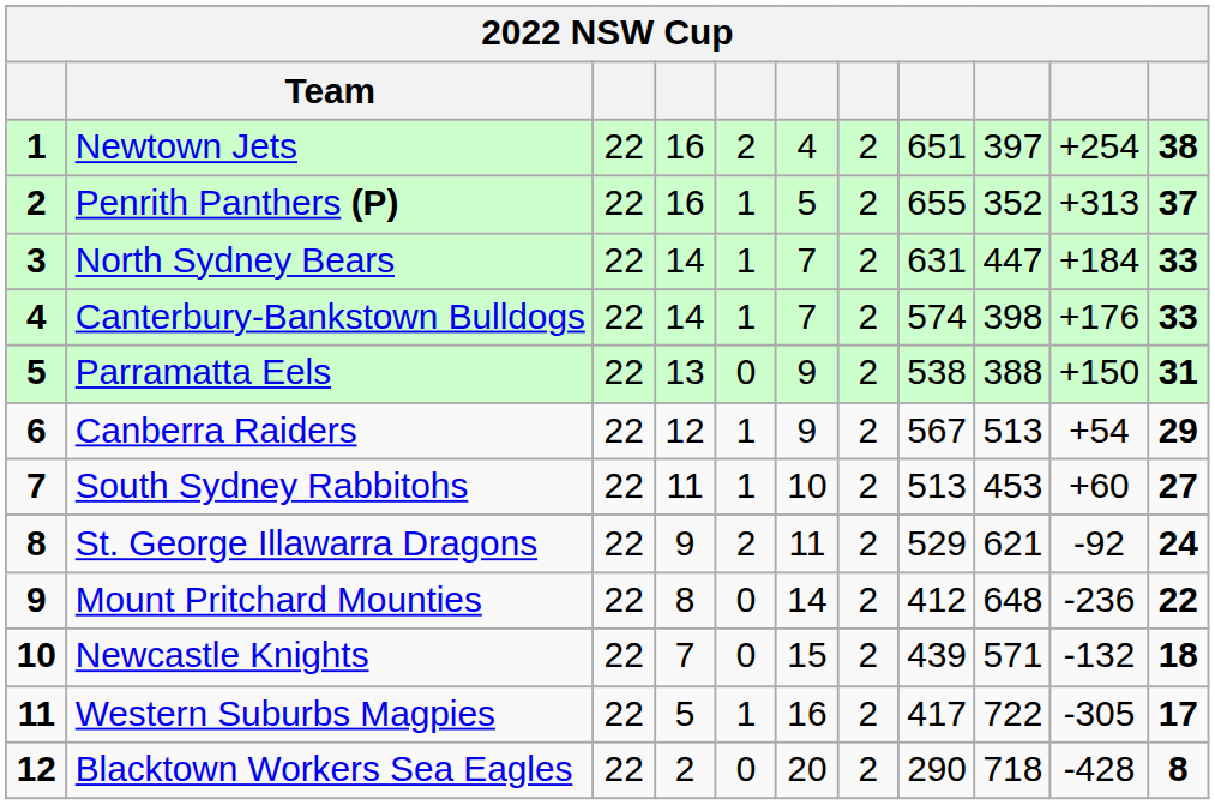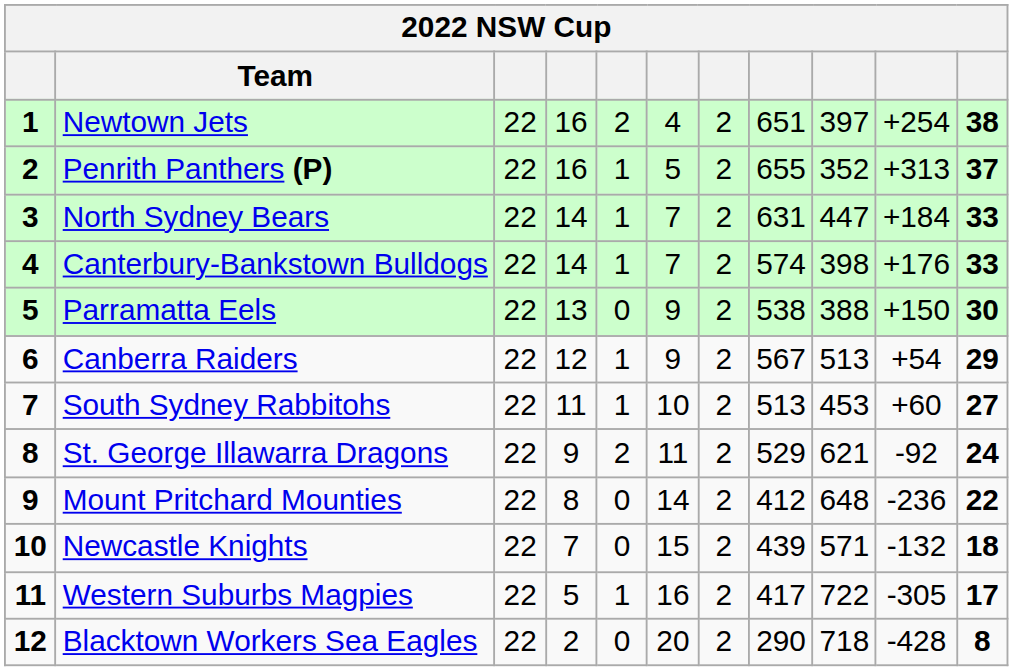 <table class="wikitable" style="text-align:center">
 <tr>
 <th colspan="11">2022 NSW Cup</th>
 </tr>
 <tr>
 <th width="20"></th>
 <th>Team</th>
 <th width="20"></th>
 <th width="20"></th>
 <th width="20"></th>
 <th width="20"></th>
 <th width="20"></th>
 <th width="25"></th>
 <th width="25"></th>
 <th width="30"></th>
 <th width="20"></th>
 </tr>
 <tr style="background: #ccffcc;">
 <td><strong>1</strong></td>
 <td style="text-align:left;"> <a href='#'>Newtown Jets</a></td>
 <td>22</td>
 <td>16</td>
 <td>2</td>
 <td>4</td>
 <td>2</td>
 <td>651</td>
 <td>397</td>
 <td>+254</td>
 <td><strong>38</strong></td>
 </tr>
 <tr style="background: #ccffcc;">
 <td><strong>2</strong></td>
 <td style="text-align:left;"> <a href='#'>Penrith Panthers</a> <strong>(P)</strong></td>
 <td>22</td>
 <td>16</td>
 <td>1</td>
 <td>5</td>
 <td>2</td>
 <td>655</td>
 <td>352</td>
 <td>+313</td>
 <td><strong>37</strong></td>
 </tr>
 <tr style="background: #ccffcc;">
 <td><strong>3</strong></td>
 <td style="text-align:left;"> <a href='#'>North Sydney Bears</a></td>
 <td>22</td>
 <td>14</td>
 <td>1</td>
 <td>7</td>
 <td>2</td>
 <td>631</td>
 <td>447</td>
 <td>+184</td>
 <td><strong>33</strong></td>
 </tr>
 <tr style="background: #ccffcc;">
 <td><strong>4</strong></td>
 <td style="text-align:left;"> <a href='#'>Canterbury-Bankstown Bulldogs</a></td>
 <td>22</td>
 <td>14</td>
 <td>1</td>
 <td>7</td>
 <td>2</td>
 <td>574</td>
 <td>398</td>
 <td>+176</td>
 <td><strong>33</strong></td>
 </tr>
 <tr style="background: #ccffcc;">
 <td><strong>5</strong></td>
 <td style="text-align:left;"> <a href='#'>Parramatta Eels</a></td>
 <td>22</td>
 <td>13</td>
 <td>0</td>
 <td>9</td>
 <td>2</td>
 <td>538</td>
 <td>388</td>
 <td>+150</td>
-<td><strong>31</strong></td>
+<td><strong>30</strong></td>
 </tr>
 <tr>
 <td><strong>6</strong></td>
 <td style="text-align:left;"> <a href='#'>Canberra Raiders</a></td>
 <td>22</td>
 <td>12</td>
 <td>1</td>
 <td>9</td>
 <td>2</td>
 <td>567</td>
 <td>513</td>
 <td>+54</td>
 <td><strong>29</strong></td>
 </tr>
 <tr>
 <td><strong>7</strong></td>
 <td style="text-align:left;"> <a href='#'>South Sydney Rabbitohs</a></td>
 <td>22</td>
 <td>11</td>
 <td>1</td>
 <td>10</td>
 <td>2</td>
 <td>513</td>
 <td>453</td>
 <td>+60</td>
 <td><strong>27</strong></td>
 </tr>
 <tr>
 <td><strong>8</strong></td>
 <td style="text-align:left;"> <a href='#'>St. George Illawarra Dragons</a></td>
 <td>22</td>
 <td>9</td>
 <td>2</td>
 <td>11</td>
 <td>2</td>
 <td>529</td>
 <td>621</td>
 <td>-92</td>
 <td><strong>24</strong></td>
 </tr>
 <tr>
 <td><strong>9</strong></td>
 <td style="text-align:left;"> <a href='#'>Mount Pritchard Mounties</a></td>
 <td>22</td>
 <td>8</td>
 <td>0</td>
 <td>14</td>
 <td>2</td>
 <td>412</td>
 <td>648</td>
 <td>-236</td>
 <td><strong>22</strong></td>
 </tr>
 <tr>
 <td><strong>10</strong></td>
 <td style="text-align:left;"> <a href='#'>Newcastle Knights</a></td>
 <td>22</td>
 <td>7</td>
 <td>0</td>
 <td>15</td>
 <td>2</td>
 <td>439</td>
 <td>571</td>
 <td>-132</td>
 <td><strong>18</strong></td>
 </tr>
 <tr>
 <td><strong>11</strong></td>
 <td style="text-align:left;"> <a href='#'>Western Suburbs Magpies</a></td>
 <td>22</td>
 <td>5</td>
 <td>1</td>
 <td>16</td>
 <td>2</td>
 <td>417</td>
 <td>722</td>
 <td>-305</td>
 <td><strong>17</strong></td>
 </tr>
 <tr>
 <td><strong>12</strong></td>
 <td style="text-align:left;"> <a href='#'>Blacktown Workers Sea Eagles</a></td>
 <td>22</td>
 <td>2</td>
 <td>0</td>
 <td>20</td>
 <td>2</td>
 <td>290</td>
 <td>718</td>
 <td>-428</td>
 <td><strong>8</strong></td>
 </tr>
 </table>
